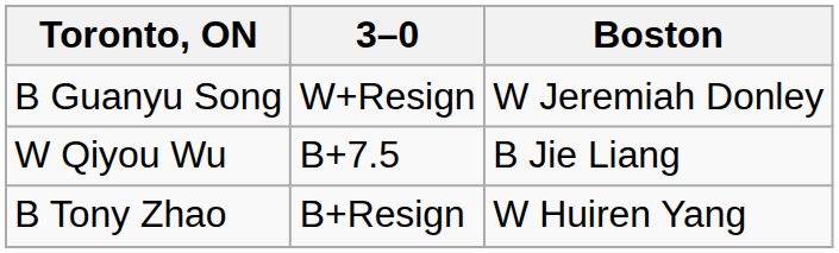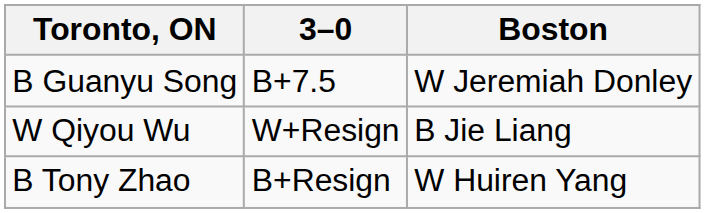 <table class="wikitable">
 <tr>
 <th>Toronto, ON</th>
 <th>3–0</th>
 <th>Boston</th>
 </tr>
 <tr>
 <td>B Guanyu Song</td>
-<td>W+Resign</td>
+<td>B+7.5</td>
 <td>W Jeremiah Donley</td>
 </tr>
 <tr>
 <td>W Qiyou Wu</td>
-<td>B+7.5</td>
+<td>W+Resign</td>
 <td>B Jie Liang</td>
 </tr>
 <tr>
 <td>B Tony Zhao</td>
 <td>B+Resign</td>
 <td>W Huiren Yang</td>
 </tr>
 </table>
